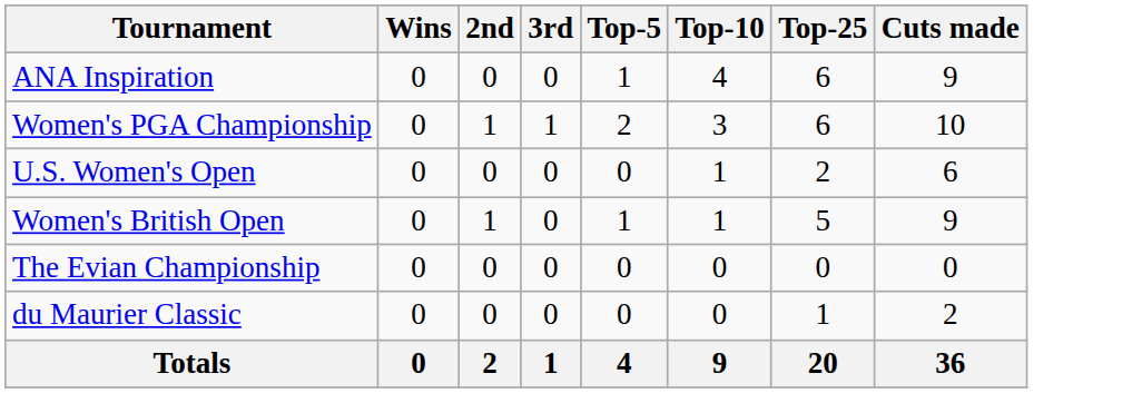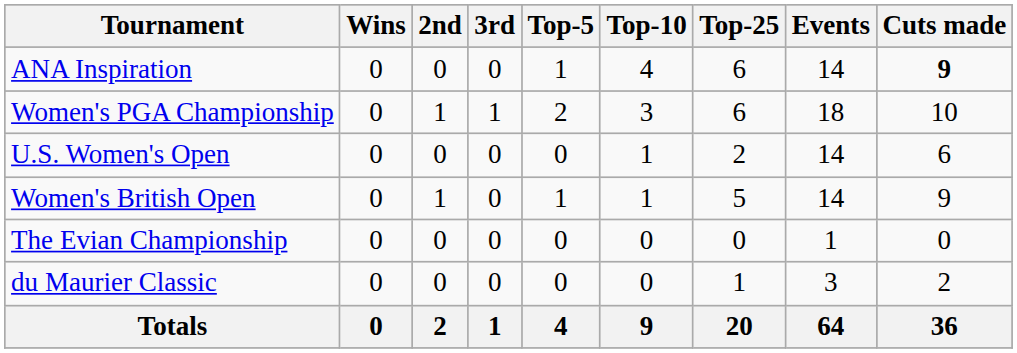 <table class=wikitable style=text-align:center>
 <tr>
 <th>Tournament</th>
 <th>Wins</th>
 <th>2nd</th>
 <th>3rd</th>
 <th>Top-5</th>
 <th>Top-10</th>
 <th>Top-25</th>
+<th>Events</th>
 <th>Cuts made</th>
 </tr>
 <tr>
 <td align=left><a href='#'>ANA Inspiration</a></td>
 <td>0</td>
 <td>0</td>
 <td>0</td>
 <td>1</td>
 <td>4</td>
 <td>6</td>
-<td>9</td>
+<td>14</td>
+<td><strong>9</strong></td>
 </tr>
 <tr>
 <td align=left><a href='#'>Women's PGA Championship</a></td>
 <td>0</td>
 <td>1</td>
 <td>1</td>
 <td>2</td>
 <td>3</td>
 <td>6</td>
+<td>18</td>
 <td>10</td>
 </tr>
 <tr>
 <td align=left><a href='#'>U.S. Women's Open</a></td>
 <td>0</td>
 <td>0</td>
 <td>0</td>
 <td>0</td>
 <td>1</td>
 <td>2</td>
+<td>14</td>
 <td>6</td>
 </tr>
 <tr>
 <td align=left><a href='#'>Women's British Open</a></td>
 <td>0</td>
 <td>1</td>
 <td>0</td>
 <td>1</td>
 <td>1</td>
 <td>5</td>
+<td>14</td>
 <td>9</td>
 </tr>
 <tr>
 <td align=left><a href='#'>The Evian Championship</a></td>
 <td>0</td>
 <td>0</td>
 <td>0</td>
 <td>0</td>
 <td>0</td>
 <td>0</td>
+<td>1</td>
 <td>0</td>
 </tr>
 <tr>
 <td align=left><a href='#'>du Maurier Classic</a></td>
 <td>0</td>
 <td>0</td>
 <td>0</td>
 <td>0</td>
 <td>0</td>
 <td>1</td>
+<td>3</td>
 <td>2</td>
 </tr>
 <tr>
 <th>Totals</th>
 <th>0</th>
 <th>2</th>
 <th>1</th>
 <th>4</th>
 <th>9</th>
 <th>20</th>
+<th>64</th>
 <th>36</th>
 </tr>
 </table>
